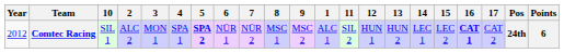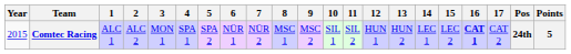 <table class="wikitable" style="text-align:center; font-size:85%">
 <tr>
 <th>Year</th>
 <th>Team</th>
-<th>10</th>
+<th>1</th>
 <th>2</th>
 <th>3</th>
 <th>4</th>
 <th>5</th>
 <th>6</th>
 <th>7</th>
 <th>8</th>
 <th>9</th>
-<th>1</th>
+<th>10</th>
 <th>11</th>
 <th>12</th>
 <th>13</th>
 <th>14</th>
 <th>15</th>
 <th>16</th>
 <th>17</th>
 <th>Pos</th>
 <th>Points</th>
 </tr>
 <tr>
-<td><a href='#'>2012</a></td>
+<td><a href='#'>2015</a></td>
 <th nowrap><a href='#'>Comtec Racing</a></th>
-<td style="background:#DFFFDF;"><a href='#'>SIL<br>1</a><br></td>
+<td style="background:#CFCFFF;"><a href='#'>ALC<br>1</a><br></td>
 <td style="background:#CFCFFF;"><a href='#'>ALC<br>2</a><br></td>
 <td style="background:#CFCFFF;"><a href='#'>MON<br>1</a><br></td>
 <td style="background:#CFCFFF;"><a href='#'>SPA<br>1</a><br></td>
-<td style="background:#EFCFFF;"><strong><a href='#'>SPA<br>2</a><br></strong></td>
+<td style="background:#EFCFFF;"><a href='#'>SPA<br>2</a><br></td>
 <td style="background:#EFCFFF;"><a href='#'>NÜR<br>1</a><br></td>
 <td style="background:#EFCFFF;"><a href='#'>NÜR<br>2</a><br></td>
 <td style="background:#CFCFFF;"><a href='#'>MSC<br>1</a><br></td>
 <td style="background:#EFCFFF;"><a href='#'>MSC<br>2</a><br></td>
-<td style="background:#CFCFFF;"><a href='#'>ALC<br>1</a><br></td>
+<td style="background:#DFFFDF;"><a href='#'>SIL<br>1</a><br></td>
 <td style="background:#DFFFDF;"><a href='#'>SIL<br>2</a><br></td>
 <td style="background:#CFCFFF;"><a href='#'>HUN<br>1</a><br></td>
 <td style="background:#CFCFFF;"><a href='#'>HUN<br>2</a><br></td>
 <td style="background:#CFCFFF;"><a href='#'>LEC<br>1</a><br></td>
 <td style="background:#CFCFFF;"><a href='#'>LEC<br>2</a><br></td>
 <td style="background:#CFCFFF;"><strong><a href='#'>CAT<br>1</a><br></strong></td>
 <td style="background:#CFCFFF;"><a href='#'>CAT<br>2</a><br></td>
 <th>24th</th>
-<th>6</th>
+<th>5</th>
 </tr>
 </table>
